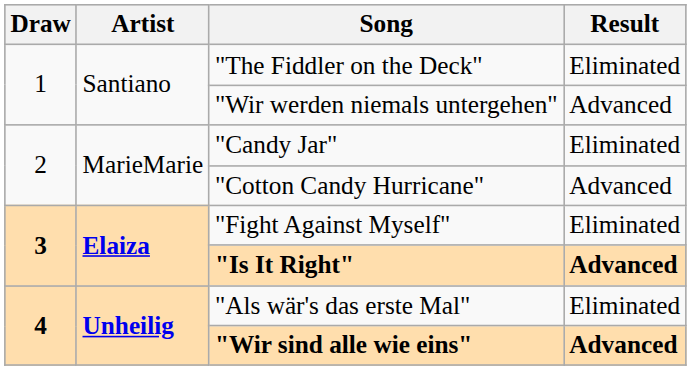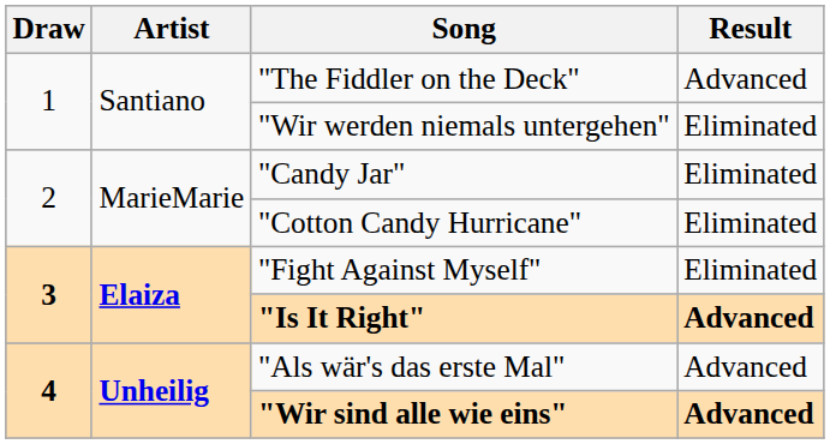 <table class="sortable wikitable" style="margin: 1em auto 1em auto; text-align:center">
 <tr>
 <th>Draw</th>
 <th>Artist</th>
 <th>Song</th>
 <th>Result</th>
 </tr>
 <tr>
 <td rowspan="2" data-sort-value="0">1</td>
 <td rowspan="2" align="left">Santiano</td>
 <td align="left">"The Fiddler on the Deck"</td>
-<td align="left">Eliminated</td>
+<td align="left">Advanced</td>
 </tr>
 <tr>
 <td align="left">"Wir werden niemals untergehen"</td>
-<td align="left">Advanced</td>
+<td align="left">Eliminated</td>
 </tr>
 <tr>
 <td rowspan="2">2</td>
 <td rowspan="2" align="left">MarieMarie</td>
 <td align="left">"Candy Jar"</td>
 <td align="left">Eliminated</td>
 </tr>
 <tr>
 <td align="left">"Cotton Candy Hurricane"</td>
-<td align="left">Advanced</td>
+<td align="left">Eliminated</td>
 </tr>
 <tr>
 <td style="font-weight:bold;background:navajowhite;" rowspan="2">3</td>
 <td style="font-weight:bold;background:navajowhite;" rowspan="2" align="left"><a href='#'>Elaiza</a></td>
 <td align="left">"Fight Against Myself"</td>
 <td align="left">Eliminated</td>
 </tr>
 <tr style="font-weight:bold; background:navajowhite;">
 <td align="left">"Is It Right"</td>
 <td align="left">Advanced</td>
 </tr>
 <tr>
 <td style="font-weight:bold;background:navajowhite;" rowspan="2">4</td>
 <td style="font-weight:bold;background:navajowhite;" rowspan="2" align="left"><a href='#'>Unheilig</a></td>
 <td align="left">"Als wär's das erste Mal"</td>
-<td align="left">Eliminated</td>
+<td align="left">Advanced</td>
 </tr>
 <tr style="font-weight:bold;background:navajowhite;">
 <td align="left">"Wir sind alle wie eins"</td>
 <td align="left">Advanced</td>
 </tr>
 </table>
